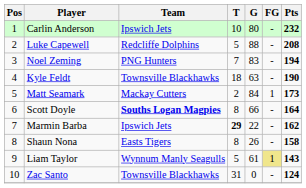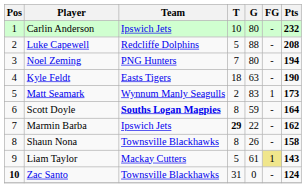 <table class="wikitable" style="text-align: center;">
 <tr>
 <th>Pos</th>
 <th width=140>Player</th>
 <th>Team</th>
 <th width=20>T</th>
 <th width=20>G</th>
 <th width=20>FG</th>
 <th width=20>Pts</th>
 </tr>
 <tr bgcolor="#d0ffd0">
 <td rowspan = 1>1</td>
 <td align="left">Carlin Anderson</td>
 <td align="left"> <a href='#'>Ipswich Jets</a></td>
 <td>10</td>
 <td>80</td>
 <td>-</td>
 <td><strong>232</strong></td>
 </tr>
 <tr>
 <td rowspan = 1>2</td>
 <td align="left"><a href='#'>Luke Capewell</a></td>
 <td align="left"> <a href='#'>Redcliffe Dolphins</a></td>
 <td>5</td>
 <td>88</td>
 <td>-</td>
 <td><strong>208</strong></td>
 </tr>
 <tr>
 <td rowspan = 1>3</td>
 <td align="left"><a href='#'>Noel Zeming</a></td>
 <td align="left"> <a href='#'>PNG Hunters</a></td>
 <td>7</td>
-<td>83</td>
+<td>80</td>
 <td>-</td>
 <td><strong>194</strong></td>
 </tr>
 <tr>
 <td rowspan = 1>4</td>
 <td align="left"><a href='#'>Kyle Feldt</a></td>
-<td align="left"> <a href='#'>Townsville Blackhawks</a></td>
+<td align="left"> <a href='#'>Easts Tigers</a></td>
 <td>18</td>
 <td>63</td>
 <td>-</td>
 <td><strong>190</strong></td>
 </tr>
 <tr>
 <td rowspan = 1>5</td>
 <td align="left"><a href='#'>Matt Seamark</a></td>
-<td align="left"> <a href='#'>Mackay Cutters</a></td>
+<td align="left"> <a href='#'>Wynnum Manly Seagulls</a></td>
 <td>2</td>
-<td>84</td>
+<td>83</td>
 <td>1</td>
 <td><strong>173</strong></td>
 </tr>
 <tr>
 <td rowspan = 1>6</td>
 <td align="left">Scott Doyle</td>
 <td align="left"><strong> <a href='#'>Souths Logan Magpies</a></strong></td>
 <td>8</td>
-<td>66</td>
+<td>59</td>
 <td>-</td>
 <td><strong>164</strong></td>
 </tr>
 <tr>
 <td rowspan = 1>7</td>
 <td align="left">Marmin Barba</td>
 <td align="left"> <a href='#'>Ipswich Jets</a></td>
 <td><strong>29</strong></td>
 <td>22</td>
 <td>-</td>
 <td><strong>162</strong></td>
 </tr>
 <tr>
 <td rowspan = 1>8</td>
 <td align="left">Shaun Nona</td>
-<td align="left"> <a href='#'>Easts Tigers</a></td>
+<td align="left"> <a href='#'>Townsville Blackhawks</a></td>
 <td>8</td>
 <td>26</td>
 <td>-</td>
 <td><strong>158</strong></td>
 </tr>
 <tr>
 <td rowspan = 1>9</td>
 <td align="left">Liam Taylor</td>
-<td align="left"> <a href='#'>Wynnum Manly Seagulls</a></td>
+<td align="left"> <a href='#'>Mackay Cutters</a></td>
 <td>5</td>
 <td>61</td>
 <td style="background: khaki;">1</td>
 <td><strong>143</strong></td>
 </tr>
 <tr>
-<td rowspan = 1>10</td>
+<td rowspan = 1><strong>10</strong></td>
 <td align="left"><a href='#'>Zac Santo</a></td>
 <td align="left"> <a href='#'>Townsville Blackhawks</a></td>
 <td>31</td>
 <td>0</td>
 <td>-</td>
 <td><strong>124</strong></td>
 </tr>
 <tr>
 </tr>
 </table>
